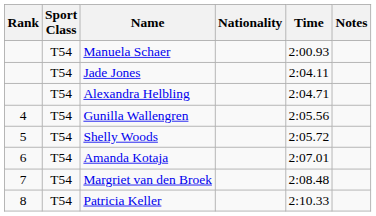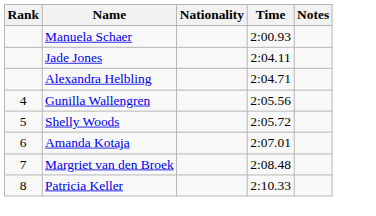 <table class="wikitable sortable" style="text-align:center">
 <tr>
 <th>Rank</th>
-<th>Sport<br>Class</th>
 <th>Name</th>
 <th>Nationality</th>
 <th>Time</th>
 <th>Notes</th>
 </tr>
 <tr>
 <td></td>
-<td>T54</td>
 <td align=left><a href='#'>Manuela Schaer</a></td>
 <td align=left></td>
 <td>2:00.93</td>
 <td></td>
 </tr>
 <tr>
 <td></td>
-<td>T54</td>
 <td align=left><a href='#'>Jade Jones</a></td>
 <td align=left></td>
 <td>2:04.11</td>
 <td></td>
 </tr>
 <tr>
 <td></td>
-<td>T54</td>
 <td align=left><a href='#'>Alexandra Helbling</a></td>
 <td align=left></td>
 <td>2:04.71</td>
 <td></td>
 </tr>
 <tr>
 <td>4</td>
-<td>T54</td>
 <td align=left><a href='#'>Gunilla Wallengren</a></td>
 <td align=left></td>
 <td>2:05.56</td>
 <td></td>
 </tr>
 <tr>
 <td>5</td>
-<td>T54</td>
 <td align=left><a href='#'>Shelly Woods</a></td>
 <td align=left></td>
 <td>2:05.72</td>
 <td></td>
 </tr>
 <tr>
 <td>6</td>
-<td>T54</td>
 <td align=left><a href='#'>Amanda Kotaja</a></td>
 <td align=left></td>
 <td>2:07.01</td>
 <td></td>
 </tr>
 <tr>
 <td>7</td>
-<td>T54</td>
 <td align=left><a href='#'>Margriet van den Broek</a></td>
 <td align=left></td>
 <td>2:08.48</td>
 <td></td>
 </tr>
 <tr>
 <td>8</td>
-<td>T54</td>
 <td align=left><a href='#'>Patricia Keller</a></td>
 <td align=left></td>
 <td>2:10.33</td>
 <td></td>
 </tr>
 </table>
